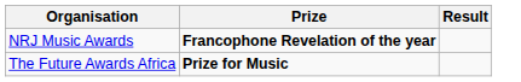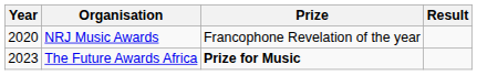 <table class="wikitable">
 <tr>
+<th>Year</th>
 <th>Organisation</th>
 <th>Prize</th>
 <th>Result</th>
 </tr>
 <tr>
+<td>2020</td>
 <td><a href='#'>NRJ Music Awards</a></td>
-<td><strong>Francophone Revelation of the year</strong></td>
+<td>Francophone Revelation of the year</td>
 <td></td>
 </tr>
 <tr>
+<td rowspan="1">2023</td>
 <td><a href='#'>The Future Awards Africa</a></td>
 <td><strong>Prize for Music</strong></td>
 <td></td>
 </tr>
 </table>
